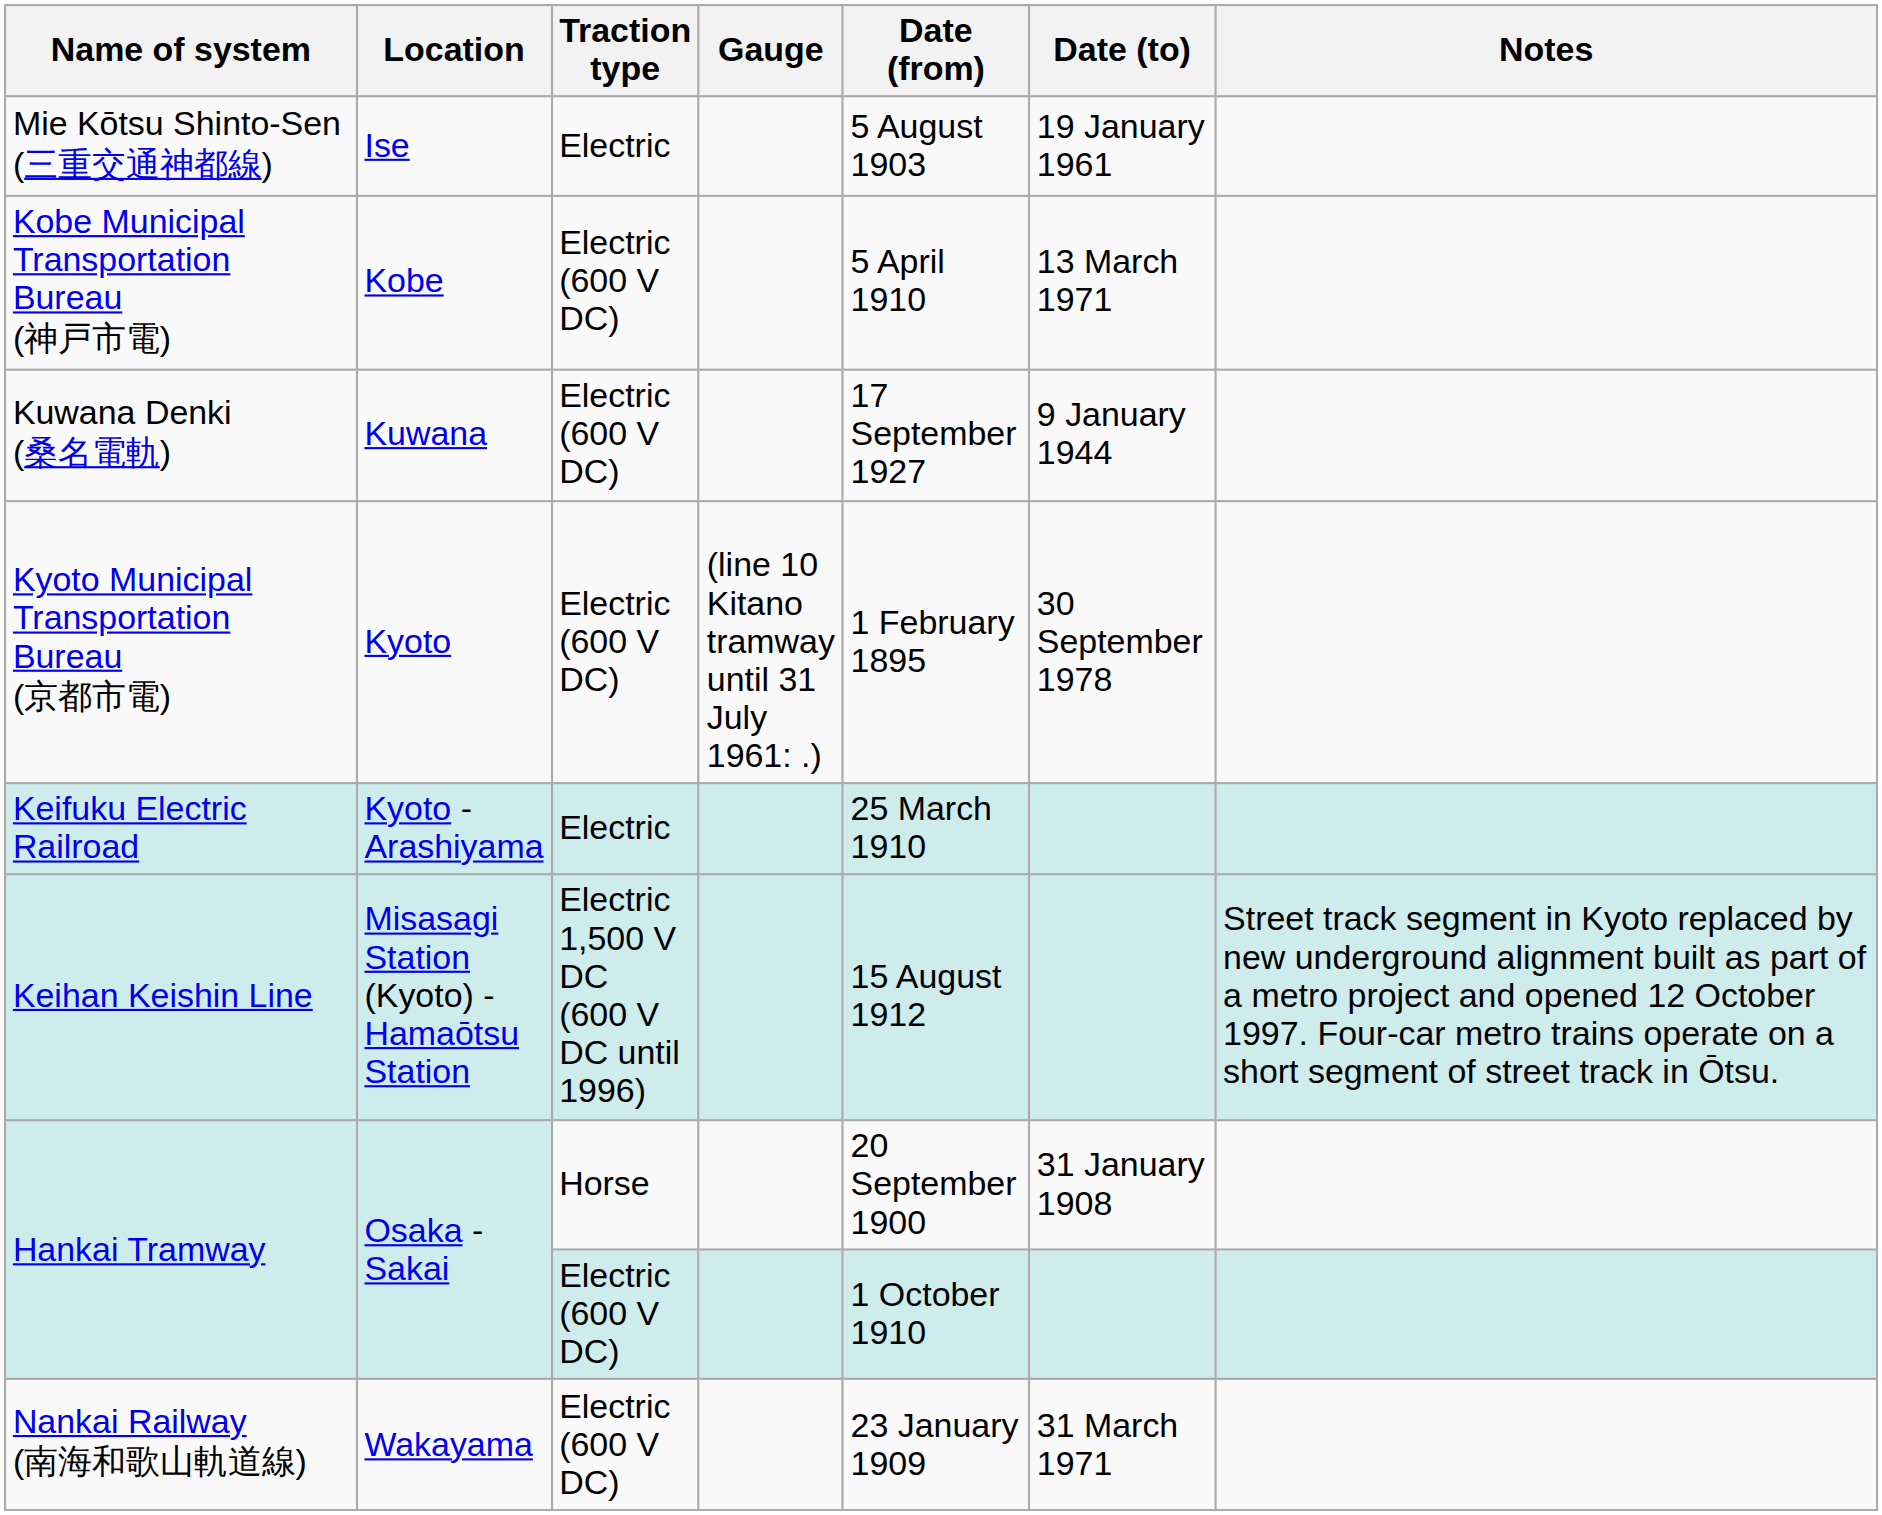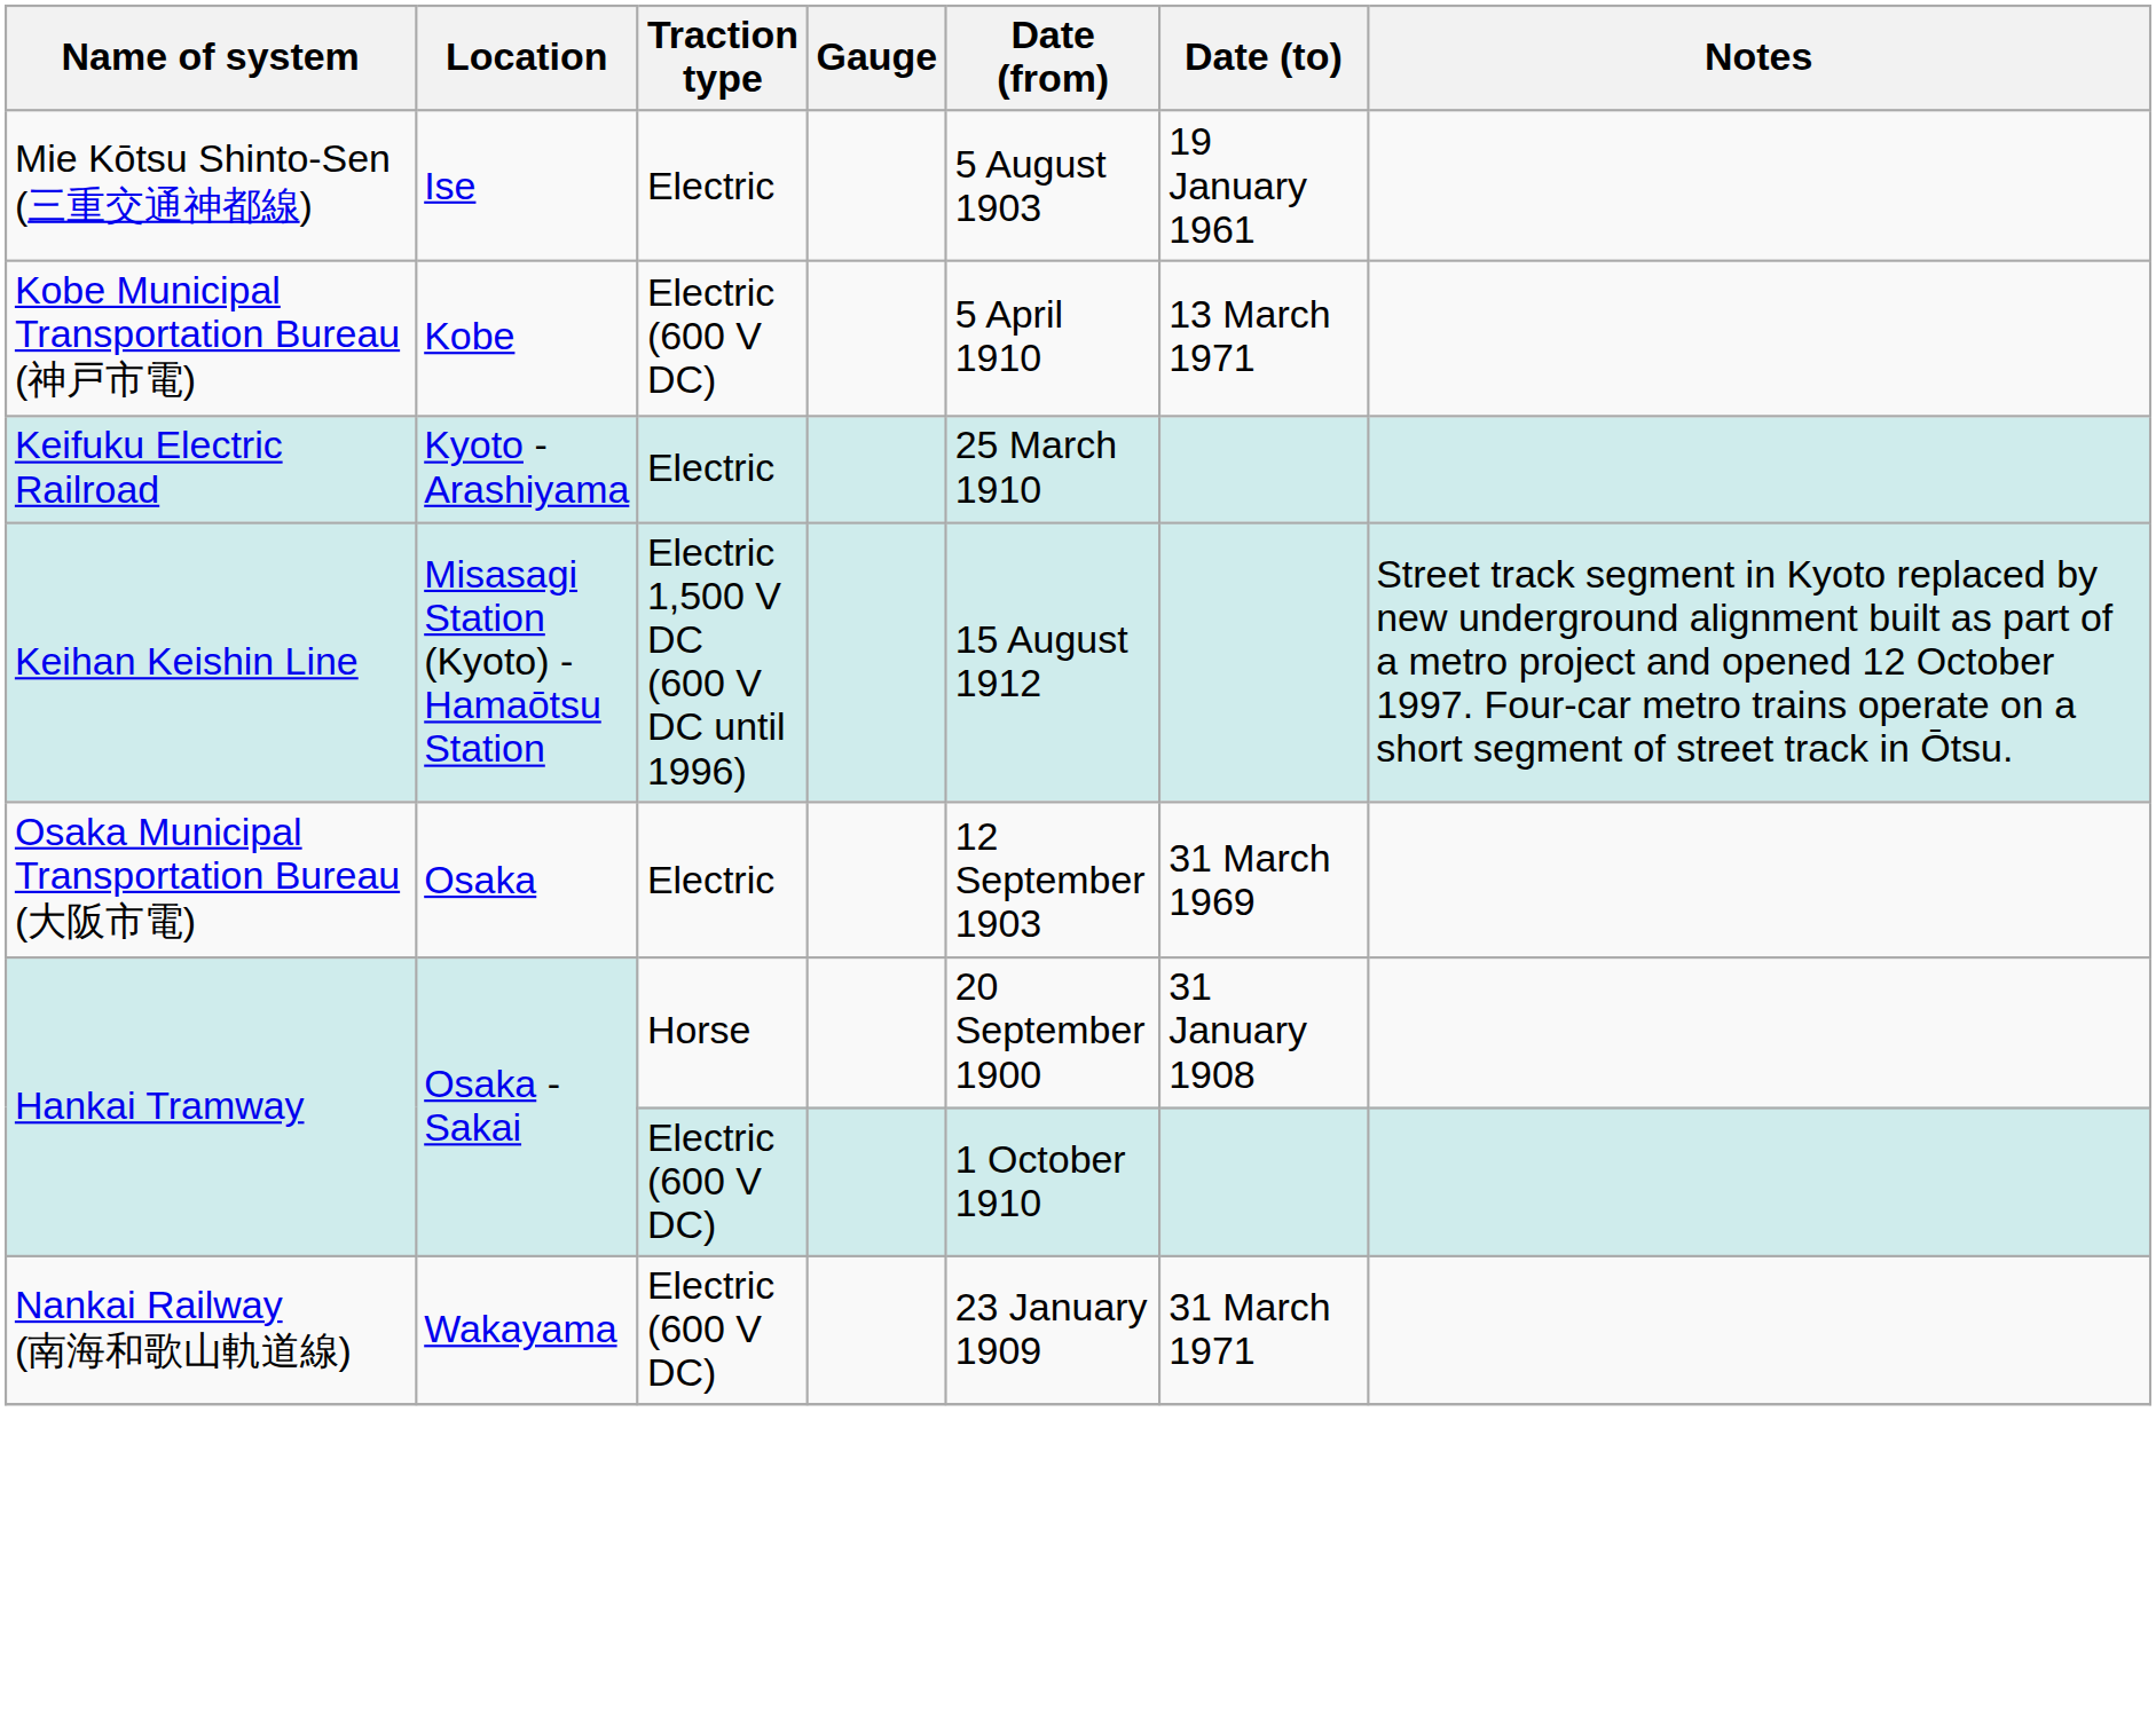 <table class="wikitable" width=100%>
 <tr>
 <th width="20%">Name of system</th>
 <th width="08%">Location</th>
 <th width="06%">Traction<br>type</th>
 <th width="06%">Gauge</th>
 <th width="10%">Date (from)</th>
 <th width="10%">Date (to)</th>
 <th width="40%">Notes</th>
 </tr>
 <tr>
 <td>Mie Kōtsu Shinto-Sen<br>(<a href='#'>三重交通神都線</a>)</td>
 <td><a href='#'>Ise</a></td>
 <td>Electric</td>
 <td> </td>
 <td>5 August 1903 </td>
 <td>19 January 1961 </td>
 <td> </td>
 </tr>
 <tr>
 <td><a href='#'>Kobe Municipal Transportation Bureau</a><br>(神戸市電)</td>
 <td><a href='#'>Kobe</a></td>
 <td>Electric<br>(600 V DC)</td>
 <td></td>
 <td>5 April 1910</td>
 <td>13 March 1971</td>
 <td></td>
 </tr>
-<tr>
-<td>Kuwana Denki<br>(<a href='#'>桑名電軌</a>)</td>
-<td><a href='#'>Kuwana</a></td>
-<td>Electric<br>(600 V DC)</td>
-<td></td>
-<td>17 September 1927</td>
-<td>9 January 1944</td>
-<td></td>
-</tr>
-<tr>
-<td><a href='#'>Kyoto Municipal Transportation Bureau</a><br>(京都市電)</td>
-<td><a href='#'>Kyoto</a></td>
-<td>Electric<br>(600 V DC)</td>
-<td><br>(line 10 Kitano tramway until 31 July 1961: .)</td>
-<td>1 February 1895</td>
-<td>30 September 1978</td>
-<td></td>
-</tr>
 <tr style="background:#CFECEC">
 <td><a href='#'>Keifuku Electric Railroad</a></td>
 <td><a href='#'>Kyoto</a> - <a href='#'>Arashiyama</a></td>
 <td>Electric</td>
 <td></td>
 <td>25 March 1910 </td>
 <td> </td>
 <td> </td>
 </tr>
 <tr style="background:#CFECEC">
 <td><a href='#'>Keihan Keishin Line</a></td>
 <td><a href='#'>Misasagi Station</a> (Kyoto) - <a href='#'>Hamaōtsu Station</a> </td>
 <td>Electric<br>1,500 V DC (600 V DC until 1996)</td>
 <td></td>
 <td>15 August 1912</td>
 <td> </td>
 <td>Street track segment in Kyoto replaced by new underground alignment built as part of a metro project and opened 12 October 1997. Four-car metro trains operate on a short segment of street track in Ōtsu.</td>
+</tr>
+<tr>
+<td><a href='#'>Osaka Municipal Transportation Bureau</a><br>(大阪市電)</td>
+<td><a href='#'>Osaka</a></td>
+<td>Electric</td>
+<td></td>
+<td>12 September 1903</td>
+<td>31 March 1969</td>
+<td> </td>
 </tr>
 <tr>
 <td style="background:#CFECEC" rowspan="2"><a href='#'>Hankai Tramway</a></td>
 <td style="background:#CFECEC" rowspan="2"><a href='#'>Osaka</a> - <a href='#'>Sakai</a></td>
 <td>Horse</td>
 <td> </td>
 <td>20 September 1900 </td>
 <td>31 January 1908 </td>
 <td> </td>
 </tr>
 <tr>
 <td style="background:#CFECEC">Electric<br>(600 V DC)</td>
 <td style="background:#CFECEC"></td>
 <td style="background:#CFECEC">1 October 1910 </td>
 <td style="background:#CFECEC"> </td>
 <td style="background:#CFECEC"> </td>
 </tr>
 <tr>
 <td><a href='#'>Nankai Railway</a><br>(南海和歌山軌道線)</td>
 <td><a href='#'>Wakayama</a></td>
 <td>Electric<br>(600 V DC)</td>
 <td></td>
 <td>23 January 1909</td>
 <td>31 March 1971</td>
 <td></td>
 </tr>
 <tr>
 </tr>
 </table>
